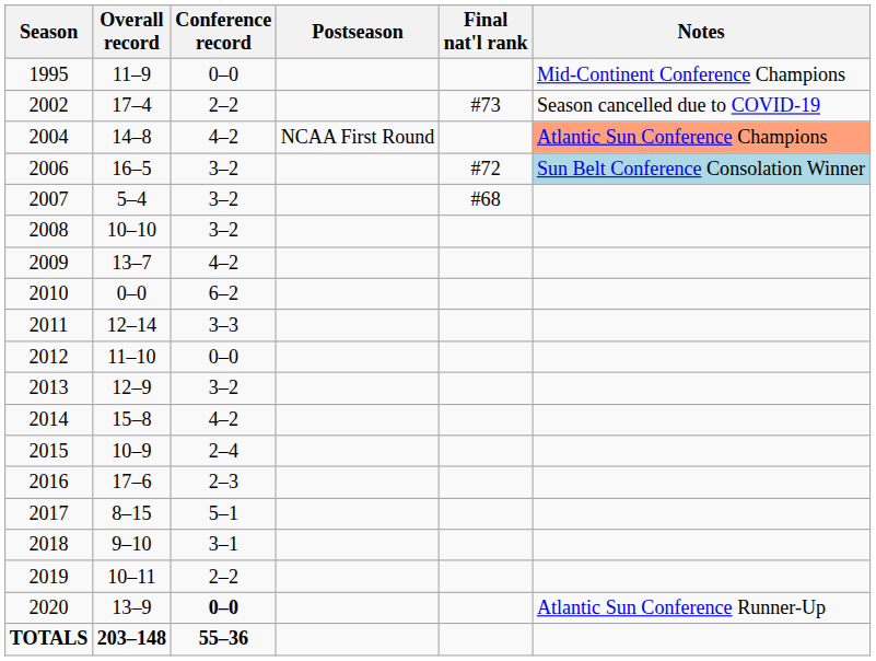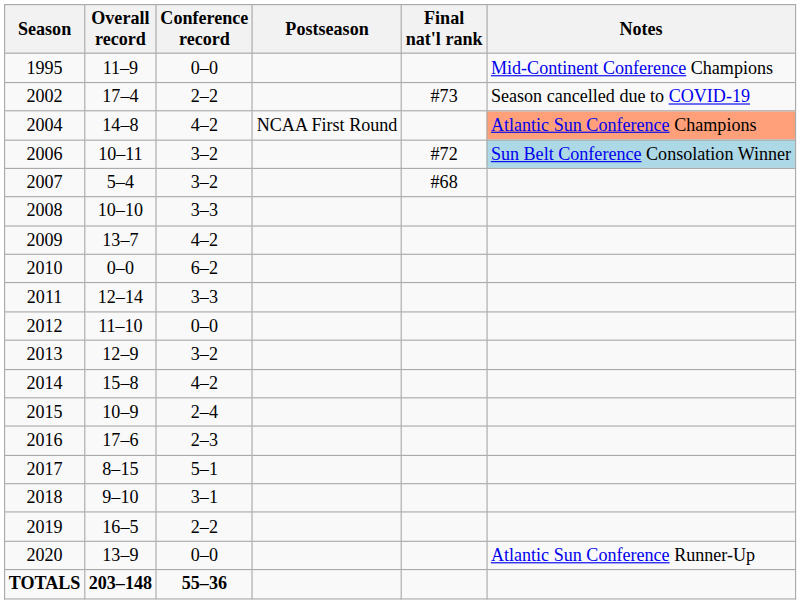 <table class="wikitable" style="text-align:center">
 <tr bgcolor="#CCCCCC">
 <th>Season</th>
 <th>Overall<br> record</th>
 <th>Conference<br> record</th>
 <th>Postseason</th>
 <th>Final<br> nat'l rank</th>
 <th>Notes</th>
 </tr>
 <tr>
 <td>1995</td>
 <td>11–9</td>
 <td>0–0</td>
 <td style="text-align:left"></td>
 <td style="text-align:center"></td>
 <td style="text-align:left"><a href='#'>Mid-Continent Conference</a> Champions</td>
 </tr>
 <tr>
 <td>2002</td>
 <td>17–4</td>
 <td>2–2</td>
 <td style="text-align:left"></td>
 <td style="text-align:center">#73</td>
 <td style="text-align:left">Season cancelled due to <a href='#'>COVID-19</a></td>
 </tr>
 <tr>
 <td>2004</td>
 <td>14–8</td>
 <td>4–2</td>
 <td style="text-align:left">NCAA First Round</td>
 <td style="text-align:center"></td>
 <td style="background: lightsalmon; text-align:left"><a href='#'>Atlantic Sun Conference</a> Champions</td>
 </tr>
 <tr>
 <td>2006</td>
-<td>16–5</td>
+<td>10–11</td>
 <td>3–2</td>
 <td style="text-align:left"></td>
 <td style="text-align:center">#72</td>
 <td style="background: lightblue; text-align:left"><a href='#'>Sun Belt Conference</a> Consolation Winner</td>
 </tr>
 <tr>
 <td>2007</td>
 <td>5–4</td>
 <td>3–2</td>
 <td style="text-align:left"></td>
 <td style="text-align:center">#68</td>
 <td style="text-align:left"></td>
 </tr>
 <tr>
 <td>2008</td>
 <td>10–10</td>
-<td>3–2</td>
+<td>3–3</td>
 <td style="text-align:left"></td>
 <td style="text-align:center"></td>
 <td style="text-align:left"></td>
 </tr>
 <tr>
 <td>2009</td>
 <td>13–7</td>
 <td>4–2</td>
 <td style="text-align:left"></td>
 <td style="text-align:center"></td>
 <td style="text-align:left"></td>
 </tr>
 <tr>
 <td>2010</td>
 <td>0–0</td>
 <td>6–2</td>
 <td style="text-align:left"></td>
 <td style="text-align:center"></td>
 <td style="text-align:left"></td>
 </tr>
 <tr>
 <td>2011</td>
 <td>12–14</td>
 <td>3–3</td>
 <td style="text-align:left"></td>
 <td style="text-align:center"></td>
 <td style="text-align:left"></td>
 </tr>
 <tr>
 <td>2012</td>
 <td>11–10</td>
 <td>0–0</td>
 <td style="text-align:left"></td>
 <td style="text-align:center"></td>
 <td style="text-align:left"></td>
 </tr>
 <tr>
 <td>2013</td>
 <td>12–9</td>
 <td>3–2</td>
 <td style="text-align:left"></td>
 <td style="text-align:center"></td>
 <td style="text-align:left"></td>
 </tr>
 <tr>
 <td>2014</td>
 <td>15–8</td>
 <td>4–2</td>
 <td style="text-align:left"></td>
 <td style="text-align:center"></td>
 <td style="text-align:left"></td>
 </tr>
 <tr>
 <td>2015</td>
 <td>10–9</td>
 <td>2–4</td>
 <td style="text-align:left"></td>
 <td style="text-align:center"></td>
 <td style="text-align:left"></td>
 </tr>
 <tr>
 <td>2016</td>
 <td>17–6</td>
 <td>2–3</td>
 <td style="text-align:left"></td>
 <td style="text-align:center"></td>
 <td style="text-align:left"></td>
 </tr>
 <tr>
 <td>2017</td>
 <td>8–15</td>
 <td>5–1</td>
 <td style="text-align:left"></td>
 <td style="text-align:center"></td>
 <td style="text-align:left"></td>
 </tr>
 <tr>
 <td>2018</td>
 <td>9–10</td>
 <td>3–1</td>
 <td style="text-align:left"></td>
 <td style="text-align:center"></td>
 <td style="text-align:left"></td>
 </tr>
 <tr>
 <td>2019</td>
-<td>10–11</td>
+<td>16–5</td>
 <td>2–2</td>
 <td style="text-align:left"></td>
 <td style="text-align:center"></td>
 <td style="text-align:left"></td>
 </tr>
 <tr>
 <td>2020</td>
 <td>13–9</td>
-<td><strong>0–0</strong></td>
+<td>0–0</td>
 <td style="text-align:left"></td>
 <td style="text-align:center"></td>
 <td style="text-align:left"><a href='#'>Atlantic Sun Conference</a> Runner-Up</td>
 </tr>
 <tr>
 <td><strong>TOTALS</strong></td>
 <td><strong>203–148</strong></td>
 <td><strong>55–36</strong></td>
 <td></td>
 <td></td>
 <td></td>
 </tr>
 </table>
